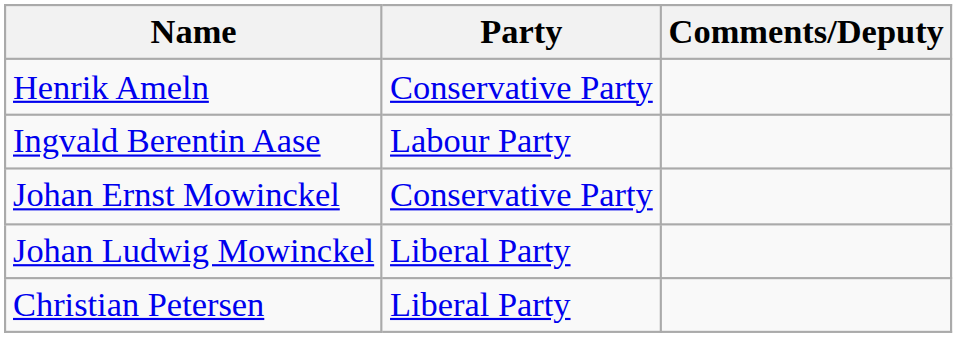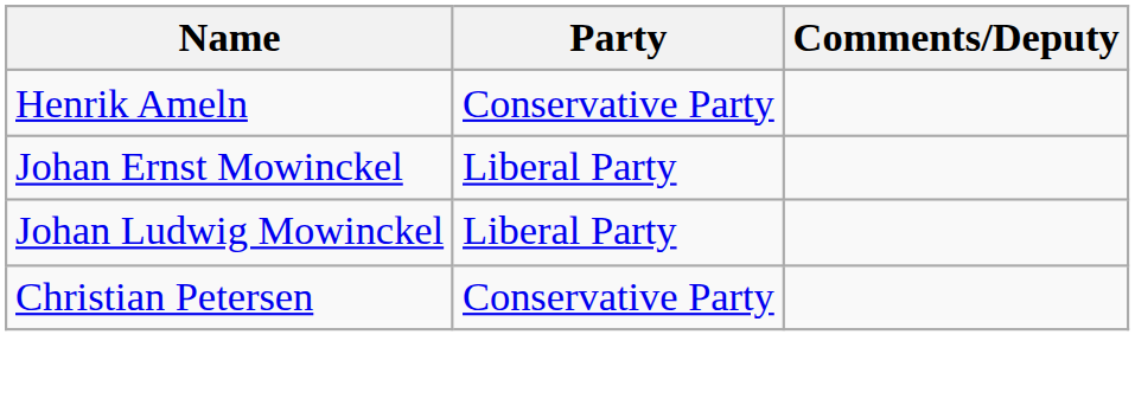 <table class="wikitable">
 <tr>
 <th>Name</th>
 <th>Party</th>
 <th>Comments/Deputy</th>
 </tr>
 <tr>
 <td><a href='#'>Henrik Ameln</a></td>
 <td><a href='#'>Conservative Party</a></td>
 <td></td>
 </tr>
 <tr>
-<td><a href='#'>Ingvald Berentin Aase</a></td>
-<td><a href='#'>Labour Party</a></td>
-<td></td>
-</tr>
-<tr>
 <td><a href='#'>Johan Ernst Mowinckel</a></td>
-<td><a href='#'>Conservative Party</a></td>
+<td><a href='#'>Liberal Party</a></td>
 <td></td>
 </tr>
 <tr>
 <td><a href='#'>Johan Ludwig Mowinckel</a></td>
 <td><a href='#'>Liberal Party</a></td>
 <td></td>
 </tr>
 <tr>
 <td><a href='#'>Christian Petersen</a></td>
-<td><a href='#'>Liberal Party</a></td>
+<td><a href='#'>Conservative Party</a></td>
 <td></td>
 </tr>
 </table>
